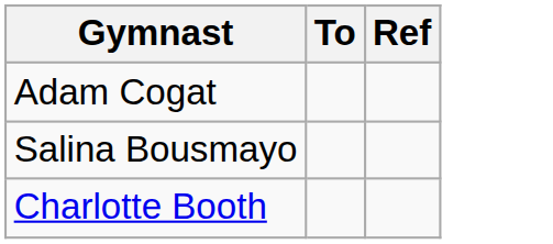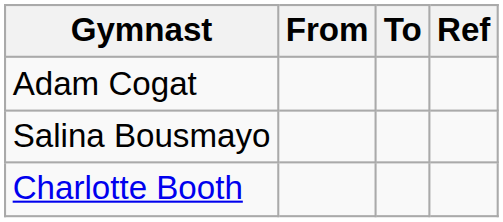 <table class="wikitable">
 <tr>
 <th>Gymnast</th>
+<th>From</th>
 <th>To</th>
 <th>Ref</th>
 </tr>
 <tr>
 <td>Adam Cogat</td>
 <td></td>
 <td></td>
+<td></td>
 </tr>
 <tr>
 <td>Salina Bousmayo</td>
+<td></td>
 <td></td>
 <td></td>
 </tr>
 <tr>
 <td><a href='#'>Charlotte Booth</a></td>
 <td></td>
 <td></td>
+<td></td>
 </tr>
 </table>
